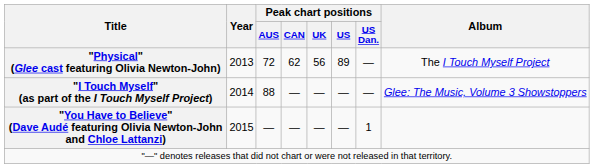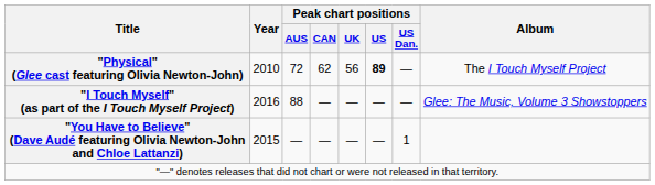 <table class="wikitable plainrowheaders" style="text-align:center;">
 <tr>
 <th scope="col" rowspan="2" style="width:20em;">Title</th>
 <th scope="col" rowspan="2">Year</th>
 <th scope="col" colspan="5">Peak chart positions</th>
 <th scope="col" rowspan="2">Album</th>
 </tr>
 <tr>
 <th scope="col" style="width:2em;font-size:90%;"><a href='#'>AUS</a><br></th>
 <th scope="col" style="width:2em;font-size:90%;"><a href='#'>CAN</a><br></th>
 <th scope="col" style="width:2em;font-size:90%;"><a href='#'>UK</a><br></th>
 <th scope="col" style="width:2em;font-size:90%;"><a href='#'>US</a><br></th>
 <th scope="col" style="width:2em;font-size:90%;"><a href='#'>US<br>Dan.</a><br></th>
 </tr>
 <tr>
 <th scope="row">"<a href='#'>Physical</a>"<br><span>(<a href='#'><em>Glee</em> cast</a> featuring Olivia Newton-John)</span></th>
-<td>2013</td>
+<td>2010</td>
 <td>72</td>
 <td>62</td>
 <td>56</td>
-<td>89</td>
+<td><strong>89</strong></td>
 <td>—</td>
 <td>The <em><a href='#'>I Touch Myself Project</a></em></td>
 </tr>
 <tr>
 <th scope="row">"<a href='#'>I Touch Myself</a>" <br><span>(as part of the <em>I Touch Myself Project</em>)</span></th>
-<td>2014</td>
+<td>2016</td>
 <td>88</td>
 <td>—</td>
 <td>—</td>
 <td>—</td>
 <td>—</td>
 <td><em><a href='#'>Glee: The Music, Volume 3 Showstoppers</a></em></td>
 </tr>
 <tr>
 <th scope="row">"<a href='#'>You Have to Believe</a>"<br><span>(<a href='#'>Dave Audé</a> featuring Olivia Newton-John and <a href='#'>Chloe Lattanzi</a>)</span></th>
 <td>2015</td>
 <td>—</td>
 <td>—</td>
 <td>—</td>
 <td>—</td>
 <td>1</td>
 <td></td>
 </tr>
 <tr>
 <td colspan="8" style="font-size:85%">"—" denotes releases that did not chart or were not released in that territory.</td>
 </tr>
 </table>
